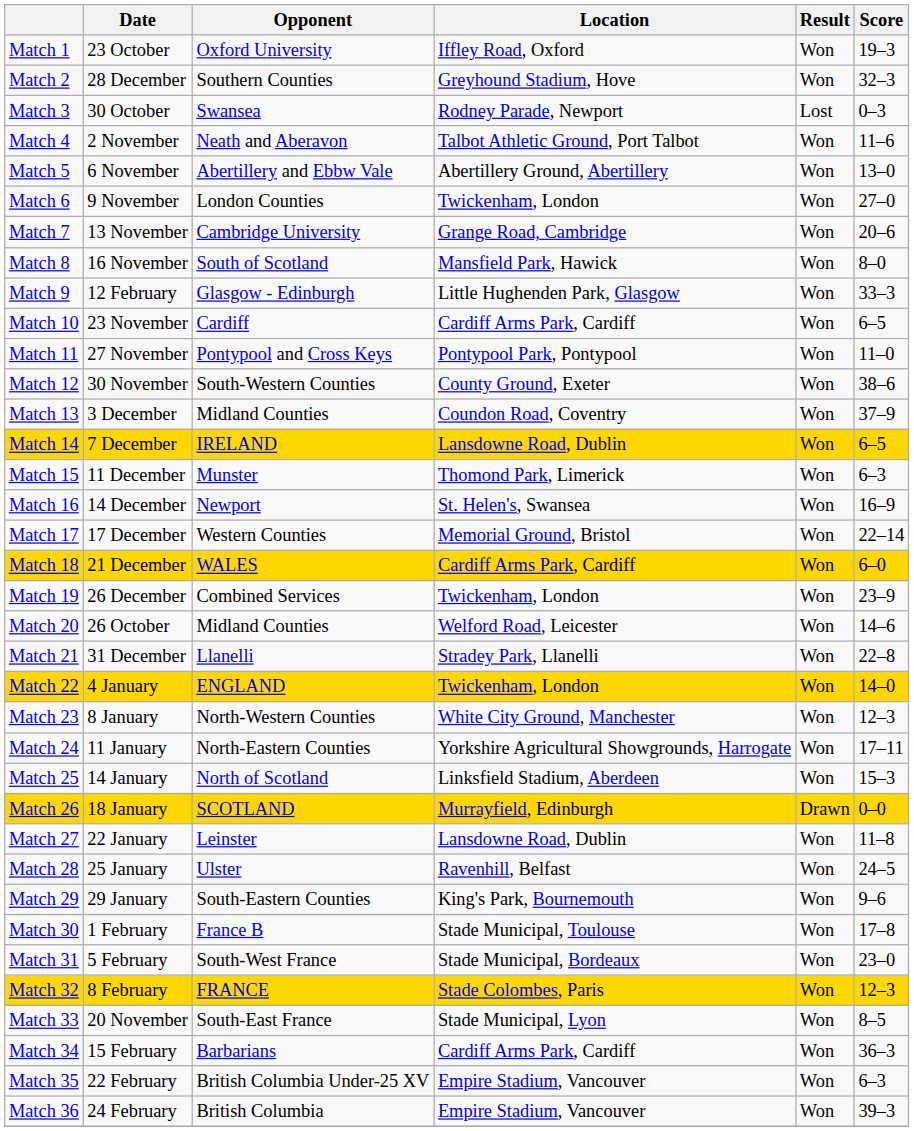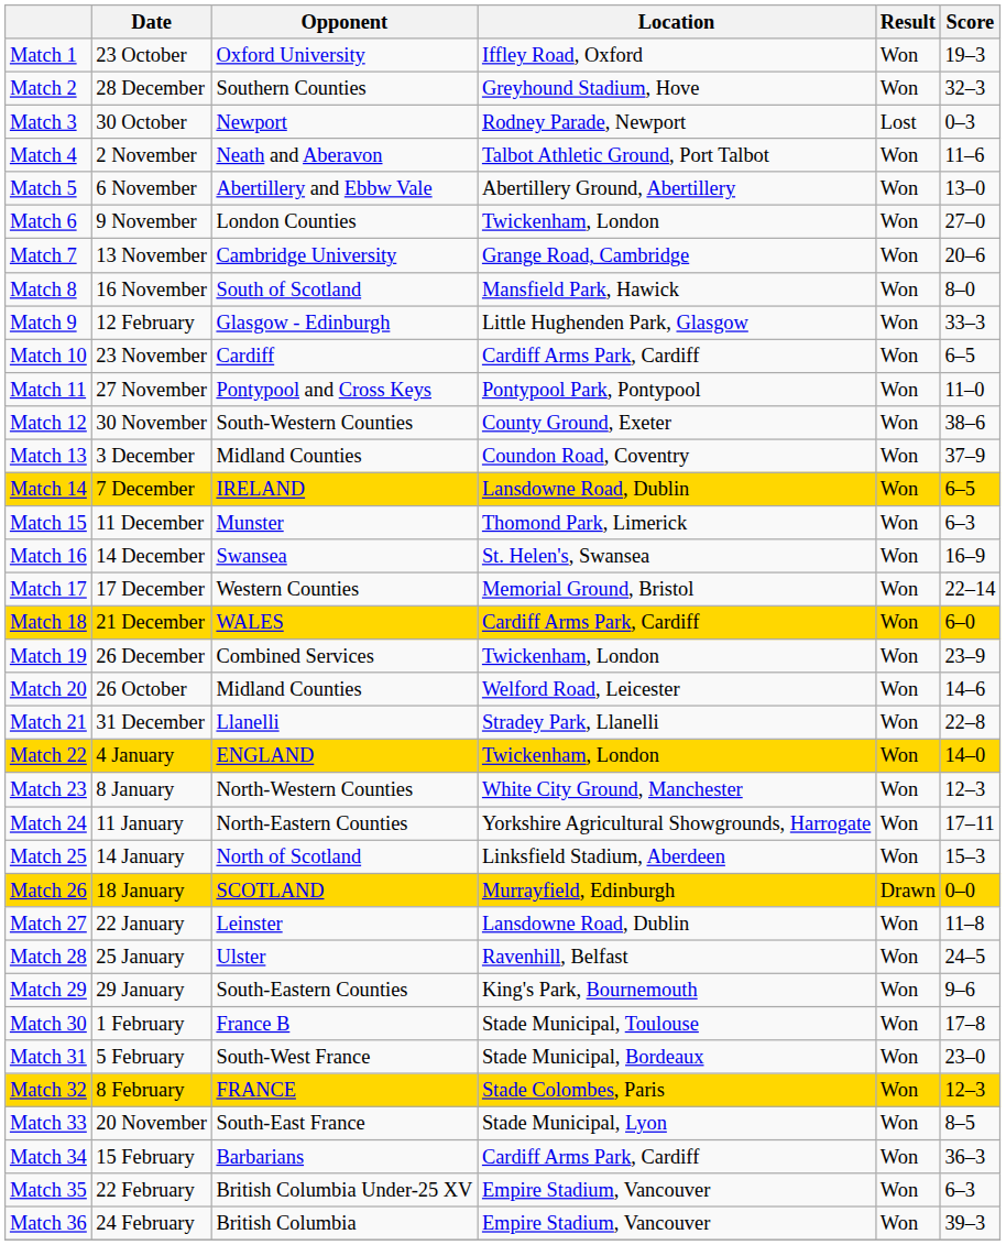 <table class="wikitable" style="font-size: 95%;">
 <tr>
 <th></th>
 <th>Date</th>
 <th>Opponent</th>
 <th>Location</th>
 <th>Result</th>
 <th>Score</th>
 </tr>
 <tr>
 <td><a href='#'>Match 1</a></td>
 <td>23 October</td>
 <td><a href='#'>Oxford University</a></td>
 <td><a href='#'>Iffley Road</a>, Oxford</td>
 <td>Won</td>
 <td>19–3</td>
 </tr>
 <tr>
 <td><a href='#'>Match 2</a></td>
 <td>28 December</td>
 <td>Southern Counties</td>
 <td><a href='#'>Greyhound Stadium</a>, Hove</td>
 <td>Won</td>
 <td>32–3</td>
 </tr>
 <tr>
 <td><a href='#'>Match 3</a></td>
 <td>30 October</td>
-<td><a href='#'>Swansea</a></td>
+<td><a href='#'>Newport</a></td>
 <td><a href='#'>Rodney Parade</a>, Newport</td>
 <td>Lost</td>
 <td>0–3</td>
 </tr>
 <tr>
 <td><a href='#'>Match 4</a></td>
 <td>2 November</td>
 <td><a href='#'>Neath</a> and <a href='#'>Aberavon</a></td>
 <td><a href='#'>Talbot Athletic Ground</a>, Port Talbot</td>
 <td>Won</td>
 <td>11–6</td>
 </tr>
 <tr>
 <td><a href='#'>Match 5</a></td>
 <td>6 November</td>
 <td><a href='#'>Abertillery</a> and <a href='#'>Ebbw Vale</a></td>
 <td>Abertillery Ground, <a href='#'>Abertillery</a></td>
 <td>Won</td>
 <td>13–0</td>
 </tr>
 <tr>
 <td><a href='#'>Match 6</a></td>
 <td>9 November</td>
 <td>London Counties</td>
 <td><a href='#'>Twickenham</a>, London</td>
 <td>Won</td>
 <td>27–0</td>
 </tr>
 <tr>
 <td><a href='#'>Match 7</a></td>
 <td>13 November</td>
 <td><a href='#'>Cambridge University</a></td>
 <td><a href='#'>Grange Road, Cambridge</a></td>
 <td>Won</td>
 <td>20–6</td>
 </tr>
 <tr>
 <td><a href='#'>Match 8</a></td>
 <td>16 November</td>
 <td><a href='#'>South of Scotland</a></td>
 <td><a href='#'>Mansfield Park</a>, Hawick</td>
 <td>Won</td>
 <td>8–0</td>
 </tr>
 <tr>
 <td><a href='#'>Match 9</a></td>
 <td>12 February</td>
 <td><a href='#'>Glasgow - Edinburgh</a></td>
 <td>Little Hughenden Park, <a href='#'>Glasgow</a></td>
 <td>Won</td>
 <td>33–3</td>
 </tr>
 <tr>
 <td><a href='#'>Match 10</a></td>
 <td>23 November</td>
 <td><a href='#'>Cardiff</a></td>
 <td><a href='#'>Cardiff Arms Park</a>, Cardiff</td>
 <td>Won</td>
 <td>6–5</td>
 </tr>
 <tr>
 <td><a href='#'>Match 11</a></td>
 <td>27 November</td>
 <td><a href='#'>Pontypool</a> and <a href='#'>Cross Keys</a></td>
 <td><a href='#'>Pontypool Park</a>, Pontypool</td>
 <td>Won</td>
 <td>11–0</td>
 </tr>
 <tr>
 <td><a href='#'>Match 12</a></td>
 <td>30 November</td>
 <td>South-Western Counties</td>
 <td><a href='#'>County Ground</a>, Exeter</td>
 <td>Won</td>
 <td>38–6</td>
 </tr>
 <tr>
 <td><a href='#'>Match 13</a></td>
 <td>3 December</td>
 <td>Midland Counties</td>
 <td><a href='#'>Coundon Road</a>, Coventry</td>
 <td>Won</td>
 <td>37–9</td>
 </tr>
 <tr bgcolor=Gold>
 <td><a href='#'>Match 14</a></td>
 <td>7 December</td>
 <td><a href='#'>IRELAND</a></td>
 <td><a href='#'>Lansdowne Road</a>, Dublin</td>
 <td>Won</td>
 <td>6–5</td>
 </tr>
 <tr>
 <td><a href='#'>Match 15</a></td>
 <td>11 December</td>
 <td><a href='#'>Munster</a></td>
 <td><a href='#'>Thomond Park</a>, Limerick</td>
 <td>Won</td>
 <td>6–3</td>
 </tr>
 <tr>
 <td><a href='#'>Match 16</a></td>
 <td>14 December</td>
-<td><a href='#'>Newport</a></td>
+<td><a href='#'>Swansea</a></td>
 <td><a href='#'>St. Helen's</a>, Swansea</td>
 <td>Won</td>
 <td>16–9</td>
 </tr>
 <tr>
 <td><a href='#'>Match 17</a></td>
 <td>17 December</td>
 <td>Western Counties</td>
 <td><a href='#'>Memorial Ground</a>, Bristol</td>
 <td>Won</td>
 <td>22–14</td>
 </tr>
 <tr bgcolor=Gold>
 <td><a href='#'>Match 18</a></td>
 <td>21 December</td>
 <td><a href='#'>WALES</a></td>
 <td><a href='#'>Cardiff Arms Park</a>, Cardiff</td>
 <td>Won</td>
 <td>6–0</td>
 </tr>
 <tr>
 <td><a href='#'>Match 19</a></td>
 <td>26 December</td>
 <td>Combined Services</td>
 <td><a href='#'>Twickenham</a>, London</td>
 <td>Won</td>
 <td>23–9</td>
 </tr>
 <tr>
 <td><a href='#'>Match 20</a></td>
 <td>26 October</td>
 <td>Midland Counties</td>
 <td><a href='#'>Welford Road</a>, Leicester</td>
 <td>Won</td>
 <td>14–6</td>
 </tr>
 <tr>
 <td><a href='#'>Match 21</a></td>
 <td>31 December</td>
 <td><a href='#'>Llanelli</a></td>
 <td><a href='#'>Stradey Park</a>, Llanelli</td>
 <td>Won</td>
 <td>22–8</td>
 </tr>
 <tr bgcolor=Gold>
 <td><a href='#'>Match 22</a></td>
 <td>4 January</td>
 <td><a href='#'>ENGLAND</a></td>
 <td><a href='#'>Twickenham</a>, London</td>
 <td>Won</td>
 <td>14–0</td>
 </tr>
 <tr>
 <td><a href='#'>Match 23</a></td>
 <td>8 January</td>
 <td>North-Western Counties</td>
 <td><a href='#'>White City Ground</a>, <a href='#'>Manchester</a></td>
 <td>Won</td>
 <td>12–3</td>
 </tr>
 <tr>
 <td><a href='#'>Match 24</a></td>
 <td>11 January</td>
 <td>North-Eastern Counties</td>
 <td>Yorkshire Agricultural Showgrounds, <a href='#'>Harrogate</a></td>
 <td>Won</td>
 <td>17–11</td>
 </tr>
 <tr>
 <td><a href='#'>Match 25</a></td>
 <td>14 January</td>
 <td><a href='#'>North of Scotland</a></td>
 <td>Linksfield Stadium, <a href='#'>Aberdeen</a></td>
 <td>Won</td>
 <td>15–3</td>
 </tr>
 <tr bgcolor=Gold>
 <td><a href='#'>Match 26</a></td>
 <td>18 January</td>
 <td><a href='#'>SCOTLAND</a></td>
 <td><a href='#'>Murrayfield</a>, Edinburgh</td>
 <td>Drawn</td>
 <td>0–0</td>
 </tr>
 <tr>
 <td><a href='#'>Match 27</a></td>
 <td>22 January</td>
 <td><a href='#'>Leinster</a></td>
 <td><a href='#'>Lansdowne Road</a>, Dublin</td>
 <td>Won</td>
 <td>11–8</td>
 </tr>
 <tr>
 <td><a href='#'>Match 28</a></td>
 <td>25 January</td>
 <td><a href='#'>Ulster</a></td>
 <td><a href='#'>Ravenhill</a>, Belfast</td>
 <td>Won</td>
 <td>24–5</td>
 </tr>
 <tr>
 <td><a href='#'>Match 29</a></td>
 <td>29 January</td>
 <td>South-Eastern Counties</td>
 <td>King's Park, <a href='#'>Bournemouth</a></td>
 <td>Won</td>
 <td>9–6</td>
 </tr>
 <tr>
 <td><a href='#'>Match 30</a></td>
 <td>1 February</td>
 <td><a href='#'>France B</a></td>
 <td>Stade Municipal, <a href='#'>Toulouse</a></td>
 <td>Won</td>
 <td>17–8</td>
 </tr>
 <tr>
 <td><a href='#'>Match 31</a></td>
 <td>5 February</td>
 <td>South-West France</td>
 <td>Stade Municipal, <a href='#'>Bordeaux</a></td>
 <td>Won</td>
 <td>23–0</td>
 </tr>
 <tr bgcolor=Gold>
 <td><a href='#'>Match 32</a></td>
 <td>8 February</td>
 <td><a href='#'>FRANCE</a></td>
 <td><a href='#'>Stade Colombes</a>, Paris</td>
 <td>Won</td>
 <td>12–3</td>
 </tr>
 <tr>
 <td><a href='#'>Match 33</a></td>
 <td>20 November</td>
 <td>South-East France</td>
 <td>Stade Municipal, <a href='#'>Lyon</a></td>
 <td>Won</td>
 <td>8–5</td>
 </tr>
 <tr>
 <td><a href='#'>Match 34</a></td>
 <td>15 February</td>
 <td><a href='#'>Barbarians</a></td>
 <td><a href='#'>Cardiff Arms Park</a>, Cardiff</td>
 <td>Won</td>
 <td>36–3</td>
 </tr>
 <tr>
 <td><a href='#'>Match 35</a></td>
 <td>22 February</td>
 <td>British Columbia Under-25 XV</td>
 <td><a href='#'>Empire Stadium</a>, Vancouver</td>
 <td>Won</td>
 <td>6–3</td>
 </tr>
 <tr>
 <td><a href='#'>Match 36</a></td>
 <td>24 February</td>
 <td>British Columbia</td>
 <td><a href='#'>Empire Stadium</a>, Vancouver</td>
 <td>Won</td>
 <td>39–3</td>
 </tr>
 <tr>
 </tr>
 </table>
